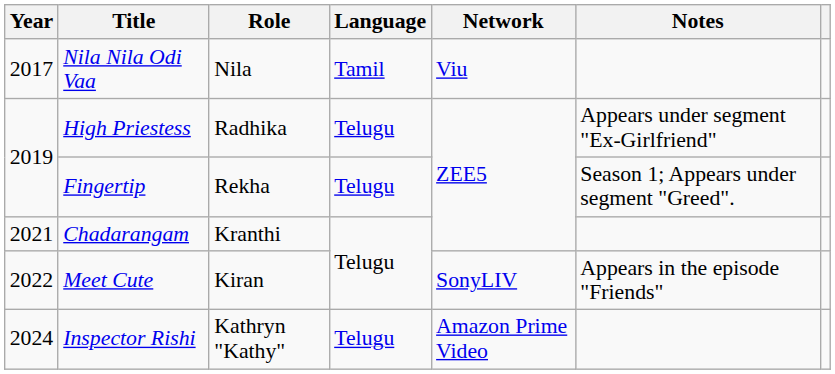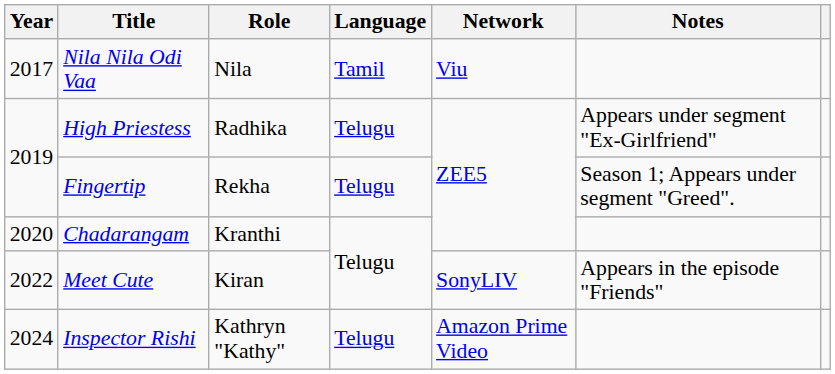 <table class="wikitable plainrowheaders sortable">
 <tr>
 <th scope="col">Year</th>
 <th scope="col">Title</th>
 <th scope="col">Role</th>
 <th scope ="col">Language</th>
 <th scope="col">Network</th>
 <th scope="col">Notes</th>
 <th scope="col" class="unsortable"></th>
 </tr>
 <tr>
 <td>2017</td>
 <td><em><a href='#'>Nila Nila Odi Vaa</a></em></td>
 <td>Nila</td>
 <td><a href='#'>Tamil</a></td>
 <td><a href='#'>Viu</a></td>
 <td></td>
 <td></td>
 </tr>
 <tr>
 <td rowspan="2">2019</td>
 <td><em><a href='#'>High Priestess</a></em></td>
 <td>Radhika</td>
 <td><a href='#'>Telugu</a></td>
 <td rowspan="3"><a href='#'>ZEE5</a></td>
 <td>Appears under segment "Ex-Girlfriend"</td>
 <td></td>
 </tr>
 <tr>
 <td><em><a href='#'>Fingertip</a></em></td>
 <td>Rekha</td>
 <td><a href='#'>Telugu</a></td>
 <td>Season 1; Appears under segment "Greed".</td>
 <td></td>
 </tr>
 <tr>
-<td>2021</td>
+<td>2020</td>
 <td><em><a href='#'>Chadarangam</a></em></td>
 <td>Kranthi</td>
 <td rowspan="2">Telugu</td>
 <td></td>
 <td></td>
 </tr>
 <tr>
 <td>2022</td>
 <td><em><a href='#'>Meet Cute</a></em></td>
 <td>Kiran</td>
 <td><a href='#'>SonyLIV</a></td>
 <td>Appears in the episode "Friends"</td>
 <td></td>
 </tr>
 <tr>
 <td>2024</td>
 <td><em><a href='#'>Inspector Rishi</a></em></td>
 <td>Kathryn "Kathy"</td>
 <td><a href='#'>Telugu</a></td>
 <td><a href='#'>Amazon Prime Video</a></td>
 <td></td>
 <td></td>
 </tr>
 </table>
